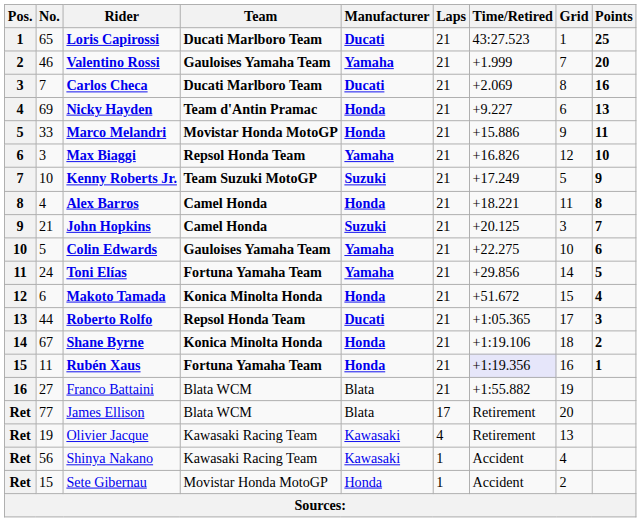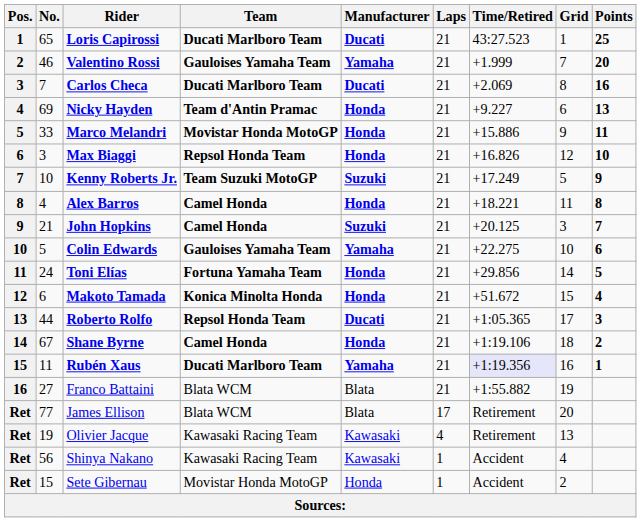 <table class="wikitable" style="font-size: 95%;">
 <tr>
 <th>Pos.</th>
 <th>No.</th>
 <th>Rider</th>
 <th>Team</th>
 <th>Manufacturer</th>
 <th>Laps</th>
 <th>Time/Retired</th>
 <th>Grid</th>
 <th>Points</th>
 </tr>
 <tr>
 <th>1</th>
 <td>65</td>
 <td> <strong><a href='#'>Loris Capirossi</a></strong></td>
 <td><strong>Ducati Marlboro Team</strong></td>
 <td><strong><a href='#'>Ducati</a></strong></td>
 <td>21</td>
 <td>43:27.523</td>
 <td>1</td>
 <td><strong>25</strong></td>
 </tr>
 <tr>
 <th>2</th>
 <td>46</td>
 <td> <strong><a href='#'>Valentino Rossi</a></strong></td>
 <td><strong>Gauloises Yamaha Team</strong></td>
 <td><strong><a href='#'>Yamaha</a></strong></td>
 <td>21</td>
 <td>+1.999</td>
 <td>7</td>
 <td><strong>20</strong></td>
 </tr>
 <tr>
 <th>3</th>
 <td>7</td>
 <td> <strong><a href='#'>Carlos Checa</a></strong></td>
 <td><strong>Ducati Marlboro Team</strong></td>
 <td><strong><a href='#'>Ducati</a></strong></td>
 <td>21</td>
 <td>+2.069</td>
 <td>8</td>
 <td><strong>16</strong></td>
 </tr>
 <tr>
 <th>4</th>
 <td>69</td>
 <td> <strong><a href='#'>Nicky Hayden</a></strong></td>
 <td><strong>Team d'Antin Pramac</strong></td>
 <td><strong><a href='#'>Honda</a></strong></td>
 <td>21</td>
 <td>+9.227</td>
 <td>6</td>
 <td><strong>13</strong></td>
 </tr>
 <tr>
 <th>5</th>
 <td>33</td>
 <td> <strong><a href='#'>Marco Melandri</a></strong></td>
 <td><strong>Movistar Honda MotoGP</strong></td>
 <td><strong><a href='#'>Honda</a></strong></td>
 <td>21</td>
 <td>+15.886</td>
 <td>9</td>
 <td><strong>11</strong></td>
 </tr>
 <tr>
 <th>6</th>
 <td>3</td>
 <td> <strong><a href='#'>Max Biaggi</a></strong></td>
 <td><strong>Repsol Honda Team</strong></td>
-<td><strong><a href='#'>Yamaha</a></strong></td>
+<td><strong><a href='#'>Honda</a></strong></td>
 <td>21</td>
 <td>+16.826</td>
 <td>12</td>
 <td><strong>10</strong></td>
 </tr>
 <tr>
 <th>7</th>
 <td>10</td>
 <td> <strong><a href='#'>Kenny Roberts Jr.</a></strong></td>
 <td><strong>Team Suzuki MotoGP</strong></td>
 <td><strong><a href='#'>Suzuki</a></strong></td>
 <td>21</td>
 <td>+17.249</td>
 <td>5</td>
 <td><strong>9</strong></td>
 </tr>
 <tr>
 <th>8</th>
 <td>4</td>
 <td> <strong><a href='#'>Alex Barros</a></strong></td>
 <td><strong>Camel Honda</strong></td>
 <td><strong><a href='#'>Honda</a></strong></td>
 <td>21</td>
 <td>+18.221</td>
 <td>11</td>
 <td><strong>8</strong></td>
 </tr>
 <tr>
 <th>9</th>
 <td>21</td>
 <td> <strong><a href='#'>John Hopkins</a></strong></td>
 <td><strong>Camel Honda</strong></td>
 <td><strong><a href='#'>Suzuki</a></strong></td>
 <td>21</td>
 <td>+20.125</td>
 <td>3</td>
 <td><strong>7</strong></td>
 </tr>
 <tr>
 <th>10</th>
 <td>5</td>
 <td> <strong><a href='#'>Colin Edwards</a></strong></td>
 <td><strong>Gauloises Yamaha Team</strong></td>
 <td><strong><a href='#'>Yamaha</a></strong></td>
 <td>21</td>
 <td>+22.275</td>
 <td>10</td>
 <td><strong>6</strong></td>
 </tr>
 <tr>
 <th>11</th>
 <td>24</td>
 <td> <strong><a href='#'>Toni Elías</a></strong></td>
 <td><strong>Fortuna Yamaha Team</strong></td>
-<td><strong><a href='#'>Yamaha</a></strong></td>
+<td><strong><a href='#'>Honda</a></strong></td>
 <td>21</td>
 <td>+29.856</td>
 <td>14</td>
 <td><strong>5</strong></td>
 </tr>
 <tr>
 <th>12</th>
 <td>6</td>
 <td> <strong><a href='#'>Makoto Tamada</a></strong></td>
 <td><strong>Konica Minolta Honda</strong></td>
 <td><strong><a href='#'>Honda</a></strong></td>
 <td>21</td>
 <td>+51.672</td>
 <td>15</td>
 <td><strong>4</strong></td>
 </tr>
 <tr>
 <th>13</th>
 <td>44</td>
 <td> <strong><a href='#'>Roberto Rolfo</a></strong></td>
 <td><strong>Repsol Honda Team</strong></td>
 <td><strong><a href='#'>Ducati</a></strong></td>
 <td>21</td>
 <td>+1:05.365</td>
 <td>17</td>
 <td><strong>3</strong></td>
 </tr>
 <tr>
 <th>14</th>
 <td>67</td>
 <td> <strong><a href='#'>Shane Byrne</a></strong></td>
-<td><strong>Konica Minolta Honda</strong></td>
+<td><strong>Camel Honda</strong></td>
 <td><strong><a href='#'>Honda</a></strong></td>
 <td>21</td>
 <td>+1:19.106</td>
 <td>18</td>
 <td><strong>2</strong></td>
 </tr>
 <tr>
 <th>15</th>
 <td>11</td>
 <td> <strong><a href='#'>Rubén Xaus</a></strong></td>
-<td><strong>Fortuna Yamaha Team</strong></td>
-<td><strong><a href='#'>Honda</a></strong></td>
+<td><strong>Ducati Marlboro Team</strong></td>
+<td><strong><a href='#'>Yamaha</a></strong></td>
 <td>21</td>
 <td style="background: lavender;">+1:19.356</td>
 <td>16</td>
 <td><strong>1</strong></td>
 </tr>
 <tr>
 <th>16</th>
 <td>27</td>
 <td> <a href='#'>Franco Battaini</a></td>
 <td>Blata WCM</td>
 <td>Blata</td>
 <td>21</td>
 <td>+1:55.882</td>
 <td>19</td>
 <td></td>
 </tr>
 <tr>
 <th>Ret</th>
 <td>77</td>
 <td> <a href='#'>James Ellison</a></td>
 <td>Blata WCM</td>
 <td>Blata</td>
 <td>17</td>
 <td>Retirement</td>
 <td>20</td>
 <td></td>
 </tr>
 <tr>
 <th>Ret</th>
 <td>19</td>
 <td> <a href='#'>Olivier Jacque</a></td>
 <td>Kawasaki Racing Team</td>
 <td><a href='#'>Kawasaki</a></td>
 <td>4</td>
 <td>Retirement</td>
 <td>13</td>
 <td></td>
 </tr>
 <tr>
 <th>Ret</th>
 <td>56</td>
 <td> <a href='#'>Shinya Nakano</a></td>
 <td>Kawasaki Racing Team</td>
 <td><a href='#'>Kawasaki</a></td>
 <td>1</td>
 <td>Accident</td>
 <td>4</td>
 <td></td>
 </tr>
 <tr>
 <th>Ret</th>
 <td>15</td>
 <td> <a href='#'>Sete Gibernau</a></td>
 <td>Movistar Honda MotoGP</td>
 <td><a href='#'>Honda</a></td>
 <td>1</td>
 <td>Accident</td>
 <td>2</td>
 <td></td>
 </tr>
 <tr>
 <th colspan=9>Sources: </th>
 </tr>
 </table>
